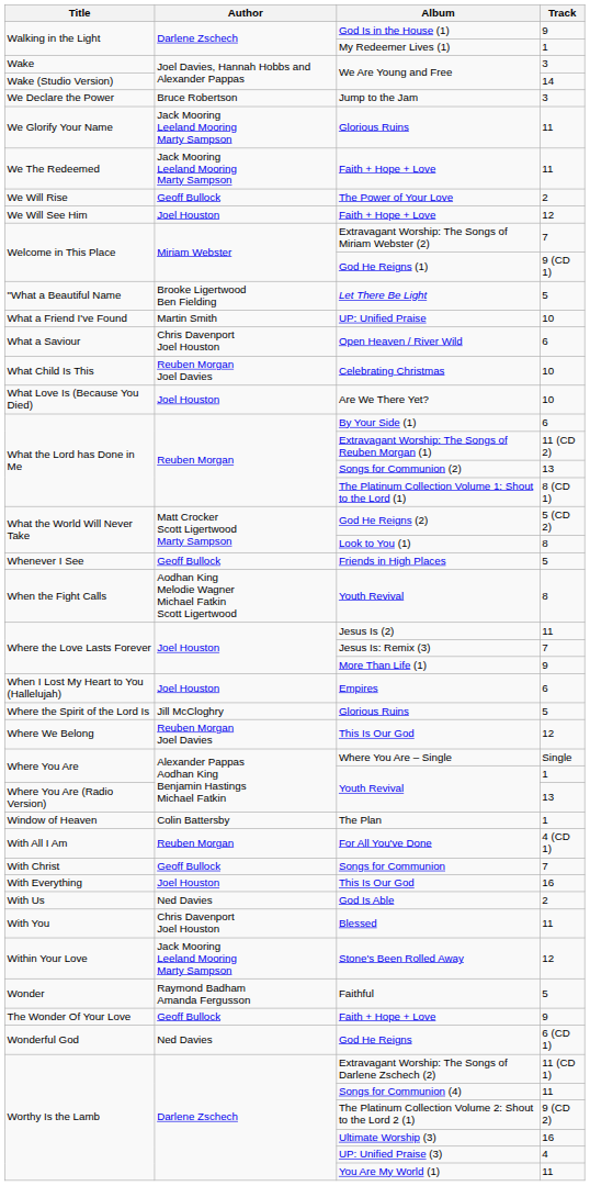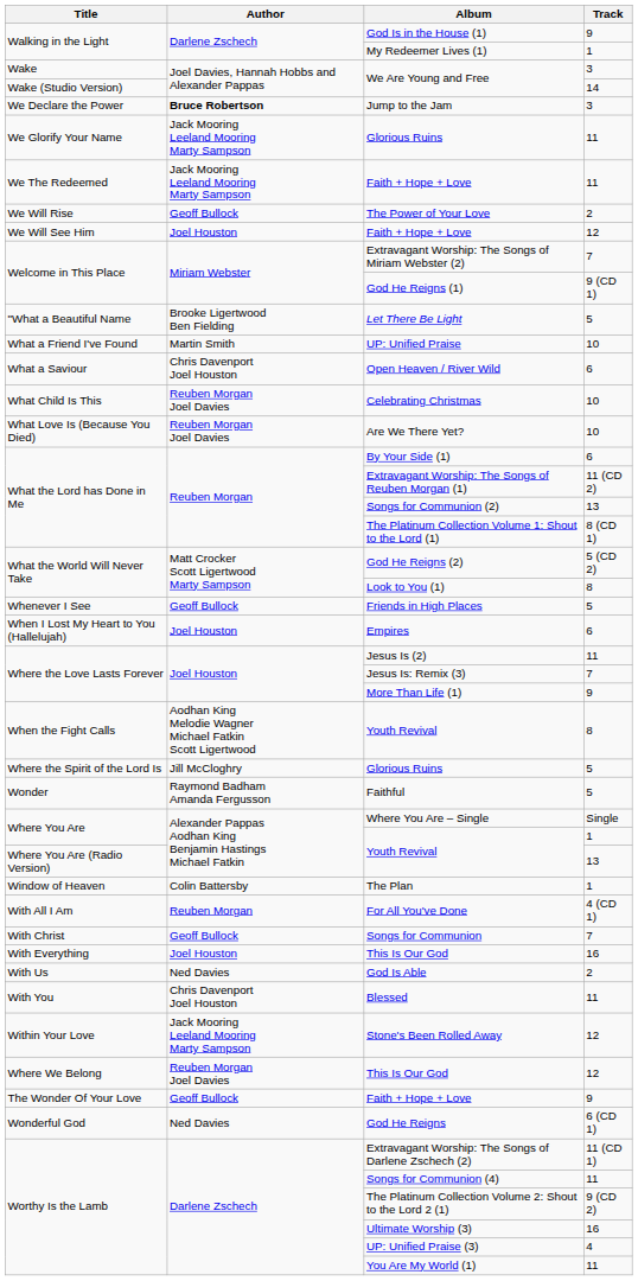 <table class="wikitable">
 <tr>
 <th>Title</th>
 <th>Author</th>
 <th>Album</th>
 <th>Track</th>
 </tr>
 <tr>
 <td rowspan="2">Walking in the Light</td>
 <td rowspan="2"><a href='#'>Darlene Zschech</a></td>
 <td><a href='#'>God Is in the House</a> (1)</td>
 <td>9</td>
 </tr>
 <tr>
 <td>My Redeemer Lives (1)</td>
 <td>1</td>
 </tr>
 <tr>
 <td>Wake</td>
 <td rowspan="2">Joel Davies, Hannah Hobbs and Alexander Pappas</td>
 <td rowspan="2">We Are Young and Free</td>
 <td>3</td>
 </tr>
 <tr>
 <td>Wake (Studio Version)</td>
 <td>14</td>
 </tr>
 <tr>
 <td>We Declare the Power</td>
-<td>Bruce Robertson</td>
+<td><strong>Bruce Robertson</strong></td>
 <td>Jump to the Jam</td>
 <td>3</td>
 </tr>
 <tr>
 <td>We Glorify Your Name</td>
 <td>Jack Mooring <br> <a href='#'>Leeland Mooring</a> <br> <a href='#'>Marty Sampson</a></td>
 <td><a href='#'>Glorious Ruins</a></td>
 <td>11</td>
 </tr>
 <tr>
 <td>We The Redeemed</td>
 <td>Jack Mooring <br> <a href='#'>Leeland Mooring</a> <br> <a href='#'>Marty Sampson</a></td>
 <td><a href='#'>Faith + Hope + Love</a></td>
 <td>11</td>
 </tr>
 <tr>
 <td>We Will Rise</td>
 <td><a href='#'>Geoff Bullock</a></td>
 <td><a href='#'>The Power of Your Love</a></td>
 <td>2</td>
 </tr>
 <tr>
 <td>We Will See Him</td>
 <td><a href='#'>Joel Houston</a></td>
 <td><a href='#'>Faith + Hope + Love</a></td>
 <td>12</td>
 </tr>
 <tr>
 <td rowspan="2">Welcome in This Place</td>
 <td rowspan="2"><a href='#'>Miriam Webster</a></td>
 <td>Extravagant Worship: The Songs of Miriam Webster (2)</td>
 <td>7</td>
 </tr>
 <tr>
 <td><a href='#'>God He Reigns</a> (1)</td>
 <td>9 (CD 1)</td>
 </tr>
 <tr>
 <td>"What a Beautiful Name</td>
 <td>Brooke Ligertwood <br> Ben Fielding</td>
 <td><em><a href='#'>Let There Be Light</a></em></td>
 <td>5</td>
 </tr>
 <tr>
 <td>What a Friend I've Found</td>
 <td>Martin Smith</td>
 <td><a href='#'>UP: Unified Praise</a></td>
 <td>10</td>
 </tr>
 <tr>
 <td>What a Saviour</td>
 <td>Chris Davenport <br> Joel Houston</td>
 <td><a href='#'>Open Heaven / River Wild</a></td>
 <td>6</td>
 </tr>
 <tr>
 <td>What Child Is This</td>
 <td><a href='#'>Reuben Morgan</a> <br> Joel Davies</td>
 <td><a href='#'>Celebrating Christmas</a></td>
 <td>10</td>
 </tr>
 <tr>
 <td>What Love Is (Because You Died)</td>
-<td><a href='#'>Joel Houston</a></td>
+<td><a href='#'>Reuben Morgan</a> <br> Joel Davies</td>
 <td>Are We There Yet?</td>
 <td>10</td>
 </tr>
 <tr>
 <td rowspan="4">What the Lord has Done in Me</td>
 <td rowspan="4"><a href='#'>Reuben Morgan</a></td>
 <td><a href='#'>By Your Side</a> (1)</td>
 <td>6</td>
 </tr>
 <tr>
 <td><a href='#'>Extravagant Worship: The Songs of Reuben Morgan</a> (1)</td>
 <td>11 (CD 2)</td>
 </tr>
 <tr>
 <td><a href='#'>Songs for Communion</a> (2)</td>
 <td>13</td>
 </tr>
 <tr>
 <td><a href='#'>The Platinum Collection Volume 1: Shout to the Lord</a> (1)</td>
 <td>8 (CD 1)</td>
 </tr>
 <tr>
 <td rowspan="2">What the World Will Never Take</td>
 <td rowspan="2">Matt Crocker <br> Scott Ligertwood <br> <a href='#'>Marty Sampson</a></td>
 <td><a href='#'>God He Reigns</a> (2)</td>
 <td>5 (CD 2)</td>
 </tr>
 <tr>
 <td><a href='#'>Look to You</a> (1)</td>
 <td>8</td>
 </tr>
 <tr>
 <td>Whenever I See</td>
 <td><a href='#'>Geoff Bullock</a></td>
 <td><a href='#'>Friends in High Places</a></td>
 <td>5</td>
 </tr>
 <tr>
-<td>When the Fight Calls</td>
-<td>Aodhan King <br> Melodie Wagner <br> Michael Fatkin <br> Scott Ligertwood</td>
-<td><a href='#'>Youth Revival</a></td>
-<td>8</td>
+<td>When I Lost My Heart to You (Hallelujah)</td>
+<td><a href='#'>Joel Houston</a></td>
+<td><a href='#'>Empires</a></td>
+<td>6</td>
 </tr>
 <tr>
 <td rowspan="3">Where the Love Lasts Forever</td>
 <td rowspan="3"><a href='#'>Joel Houston</a></td>
 <td>Jesus Is (2)</td>
 <td>11</td>
 </tr>
 <tr>
 <td>Jesus Is: Remix (3)</td>
 <td>7</td>
 </tr>
 <tr>
 <td><a href='#'>More Than Life</a> (1)</td>
 <td>9</td>
 </tr>
 <tr>
-<td>When I Lost My Heart to You (Hallelujah)</td>
-<td><a href='#'>Joel Houston</a></td>
-<td><a href='#'>Empires</a></td>
-<td>6</td>
+<td>When the Fight Calls</td>
+<td>Aodhan King <br> Melodie Wagner <br> Michael Fatkin <br> Scott Ligertwood</td>
+<td><a href='#'>Youth Revival</a></td>
+<td>8</td>
 </tr>
 <tr>
 <td>Where the Spirit of the Lord Is</td>
 <td>Jill McCloghry</td>
 <td><a href='#'>Glorious Ruins</a></td>
 <td>5</td>
 </tr>
 <tr>
-<td>Where We Belong</td>
-<td><a href='#'>Reuben Morgan</a> <br> Joel Davies</td>
-<td><a href='#'>This Is Our God</a></td>
-<td>12</td>
+<td>Wonder</td>
+<td>Raymond Badham <br> Amanda Fergusson</td>
+<td>Faithful</td>
+<td>5</td>
 </tr>
 <tr>
 <td rowspan="2">Where You Are</td>
 <td rowspan="3">Alexander Pappas <br> Aodhan King <br> Benjamin Hastings <br> Michael Fatkin</td>
 <td>Where You Are – Single</td>
 <td>Single</td>
 </tr>
 <tr>
 <td rowspan="2"><a href='#'>Youth Revival</a></td>
 <td>1</td>
 </tr>
 <tr>
 <td>Where You Are (Radio Version)</td>
 <td>13</td>
 </tr>
 <tr>
 <td>Window of Heaven</td>
 <td>Colin Battersby</td>
 <td>The Plan</td>
 <td>1</td>
 </tr>
 <tr>
 <td>With All I Am</td>
 <td><a href='#'>Reuben Morgan</a></td>
 <td><a href='#'>For All You've Done</a></td>
 <td>4 (CD 1)</td>
 </tr>
 <tr>
 <td>With Christ</td>
 <td><a href='#'>Geoff Bullock</a></td>
 <td><a href='#'>Songs for Communion</a></td>
 <td>7</td>
 </tr>
 <tr>
 <td>With Everything</td>
 <td><a href='#'>Joel Houston</a></td>
 <td><a href='#'>This Is Our God</a></td>
 <td>16</td>
 </tr>
 <tr>
 <td>With Us</td>
 <td>Ned Davies</td>
 <td><a href='#'>God Is Able</a></td>
 <td>2</td>
 </tr>
 <tr>
 <td>With You</td>
 <td>Chris Davenport <br> Joel Houston</td>
 <td><a href='#'>Blessed</a></td>
 <td>11</td>
 </tr>
 <tr>
 <td>Within Your Love</td>
 <td>Jack Mooring <br> <a href='#'>Leeland Mooring</a> <br> <a href='#'>Marty Sampson</a></td>
 <td><a href='#'>Stone's Been Rolled Away</a></td>
 <td>12</td>
 </tr>
 <tr>
-<td>Wonder</td>
-<td>Raymond Badham <br> Amanda Fergusson</td>
-<td>Faithful</td>
-<td>5</td>
+<td>Where We Belong</td>
+<td><a href='#'>Reuben Morgan</a> <br> Joel Davies</td>
+<td><a href='#'>This Is Our God</a></td>
+<td>12</td>
 </tr>
 <tr>
 <td>The Wonder Of Your Love</td>
 <td><a href='#'>Geoff Bullock</a></td>
 <td><a href='#'>Faith + Hope + Love</a></td>
 <td>9</td>
 </tr>
 <tr>
 <td>Wonderful God</td>
 <td>Ned Davies</td>
 <td><a href='#'>God He Reigns</a></td>
 <td>6 (CD 1)</td>
 </tr>
 <tr>
 <td rowspan="6">Worthy Is the Lamb</td>
 <td rowspan="6"><a href='#'>Darlene Zschech</a></td>
 <td>Extravagant Worship: The Songs of Darlene Zschech (2)</td>
 <td>11 (CD 1)</td>
 </tr>
 <tr>
 <td><a href='#'>Songs for Communion</a> (4)</td>
 <td>11</td>
 </tr>
 <tr>
 <td>The Platinum Collection Volume 2: Shout to the Lord 2 (1)</td>
 <td>9 (CD 2)</td>
 </tr>
 <tr>
 <td><a href='#'>Ultimate Worship</a> (3)</td>
 <td>16</td>
 </tr>
 <tr>
 <td><a href='#'>UP: Unified Praise</a> (3)</td>
 <td>4</td>
 </tr>
 <tr>
 <td><a href='#'>You Are My World</a> (1)</td>
 <td>11</td>
 </tr>
 </table>
